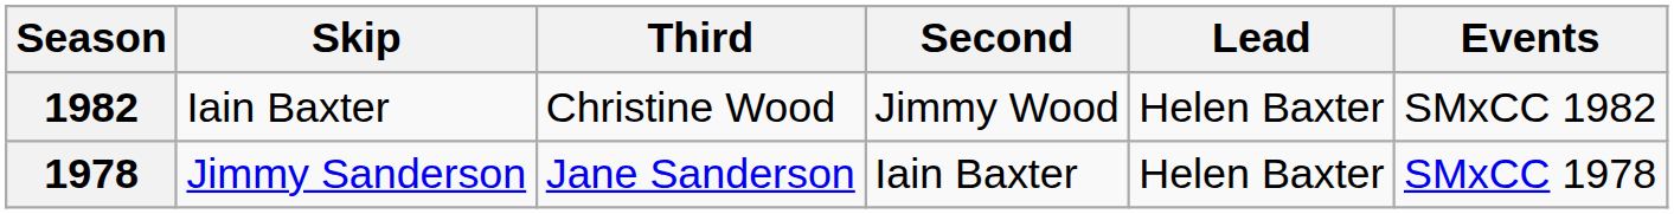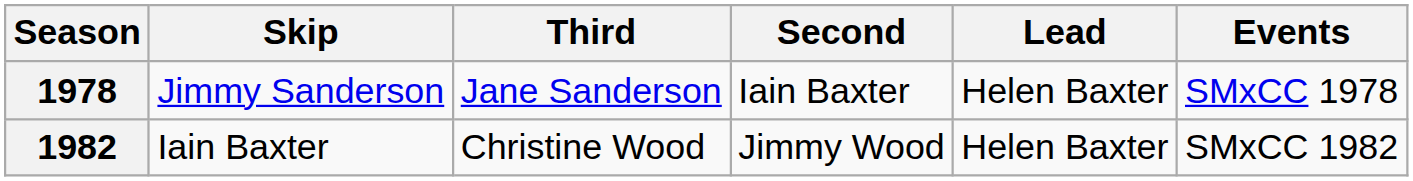 <table class="wikitable">
 <tr>
 <th scope="col">Season</th>
 <th scope="col">Skip</th>
 <th scope="col">Third</th>
 <th scope="col">Second</th>
 <th scope="col">Lead</th>
 <th scope="col">Events</th>
 </tr>
 <tr>
+<th scope="row">1978</th>
+<td><a href='#'>Jimmy Sanderson</a></td>
+<td><a href='#'>Jane Sanderson</a></td>
+<td>Iain Baxter</td>
+<td>Helen Baxter</td>
+<td><a href='#'>SMxCC</a> 1978 </td>
+</tr>
+<tr>
 <th scope="row">1982</th>
 <td>Iain Baxter</td>
 <td>Christine Wood</td>
 <td>Jimmy Wood</td>
 <td>Helen Baxter</td>
 <td>SMxCC 1982 </td>
 </tr>
-<tr>
-<th scope="row">1978</th>
-<td><a href='#'>Jimmy Sanderson</a></td>
-<td><a href='#'>Jane Sanderson</a></td>
-<td>Iain Baxter</td>
-<td>Helen Baxter</td>
-<td><a href='#'>SMxCC</a> 1978 </td>
-</tr>
 </table>
